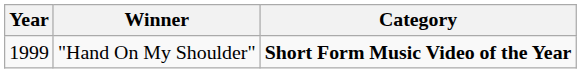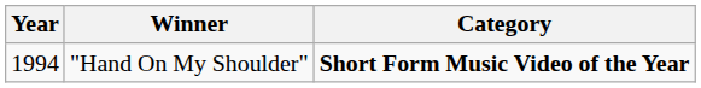 <table class="wikitable">
 <tr>
 <th>Year</th>
 <th>Winner</th>
 <th>Category</th>
 </tr>
 <tr>
-<td>1999</td>
+<td>1994</td>
 <td>"Hand On My Shoulder"</td>
 <td><strong>Short Form Music Video of the Year</strong></td>
 </tr>
 </table>
